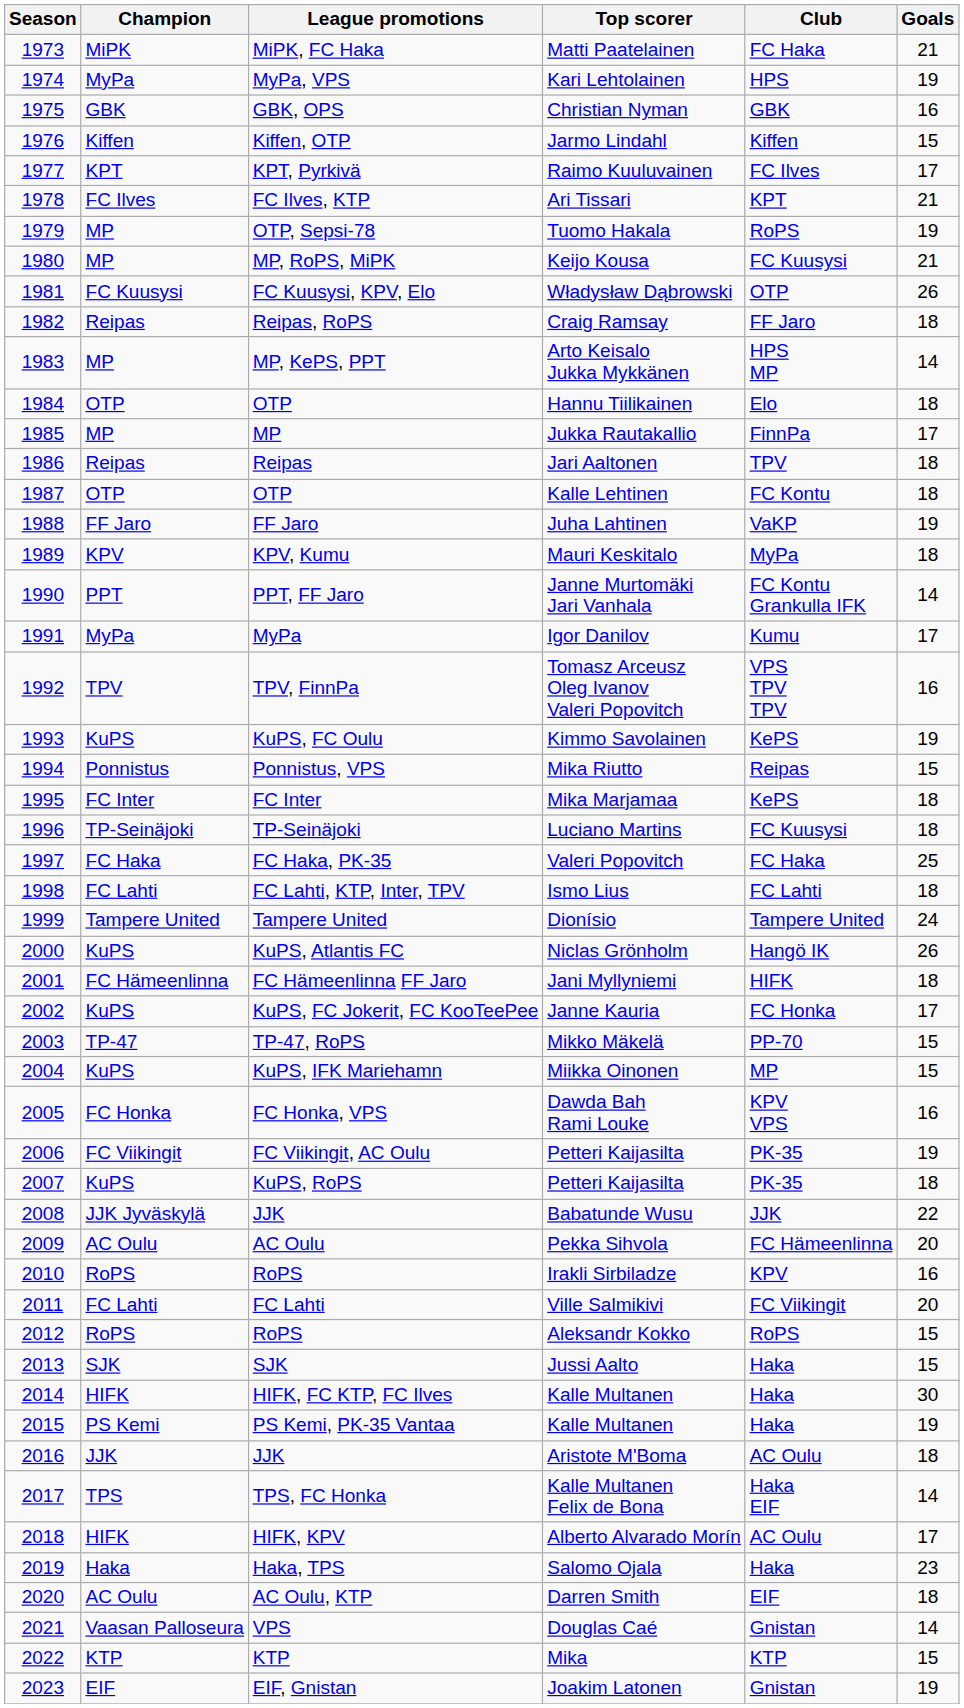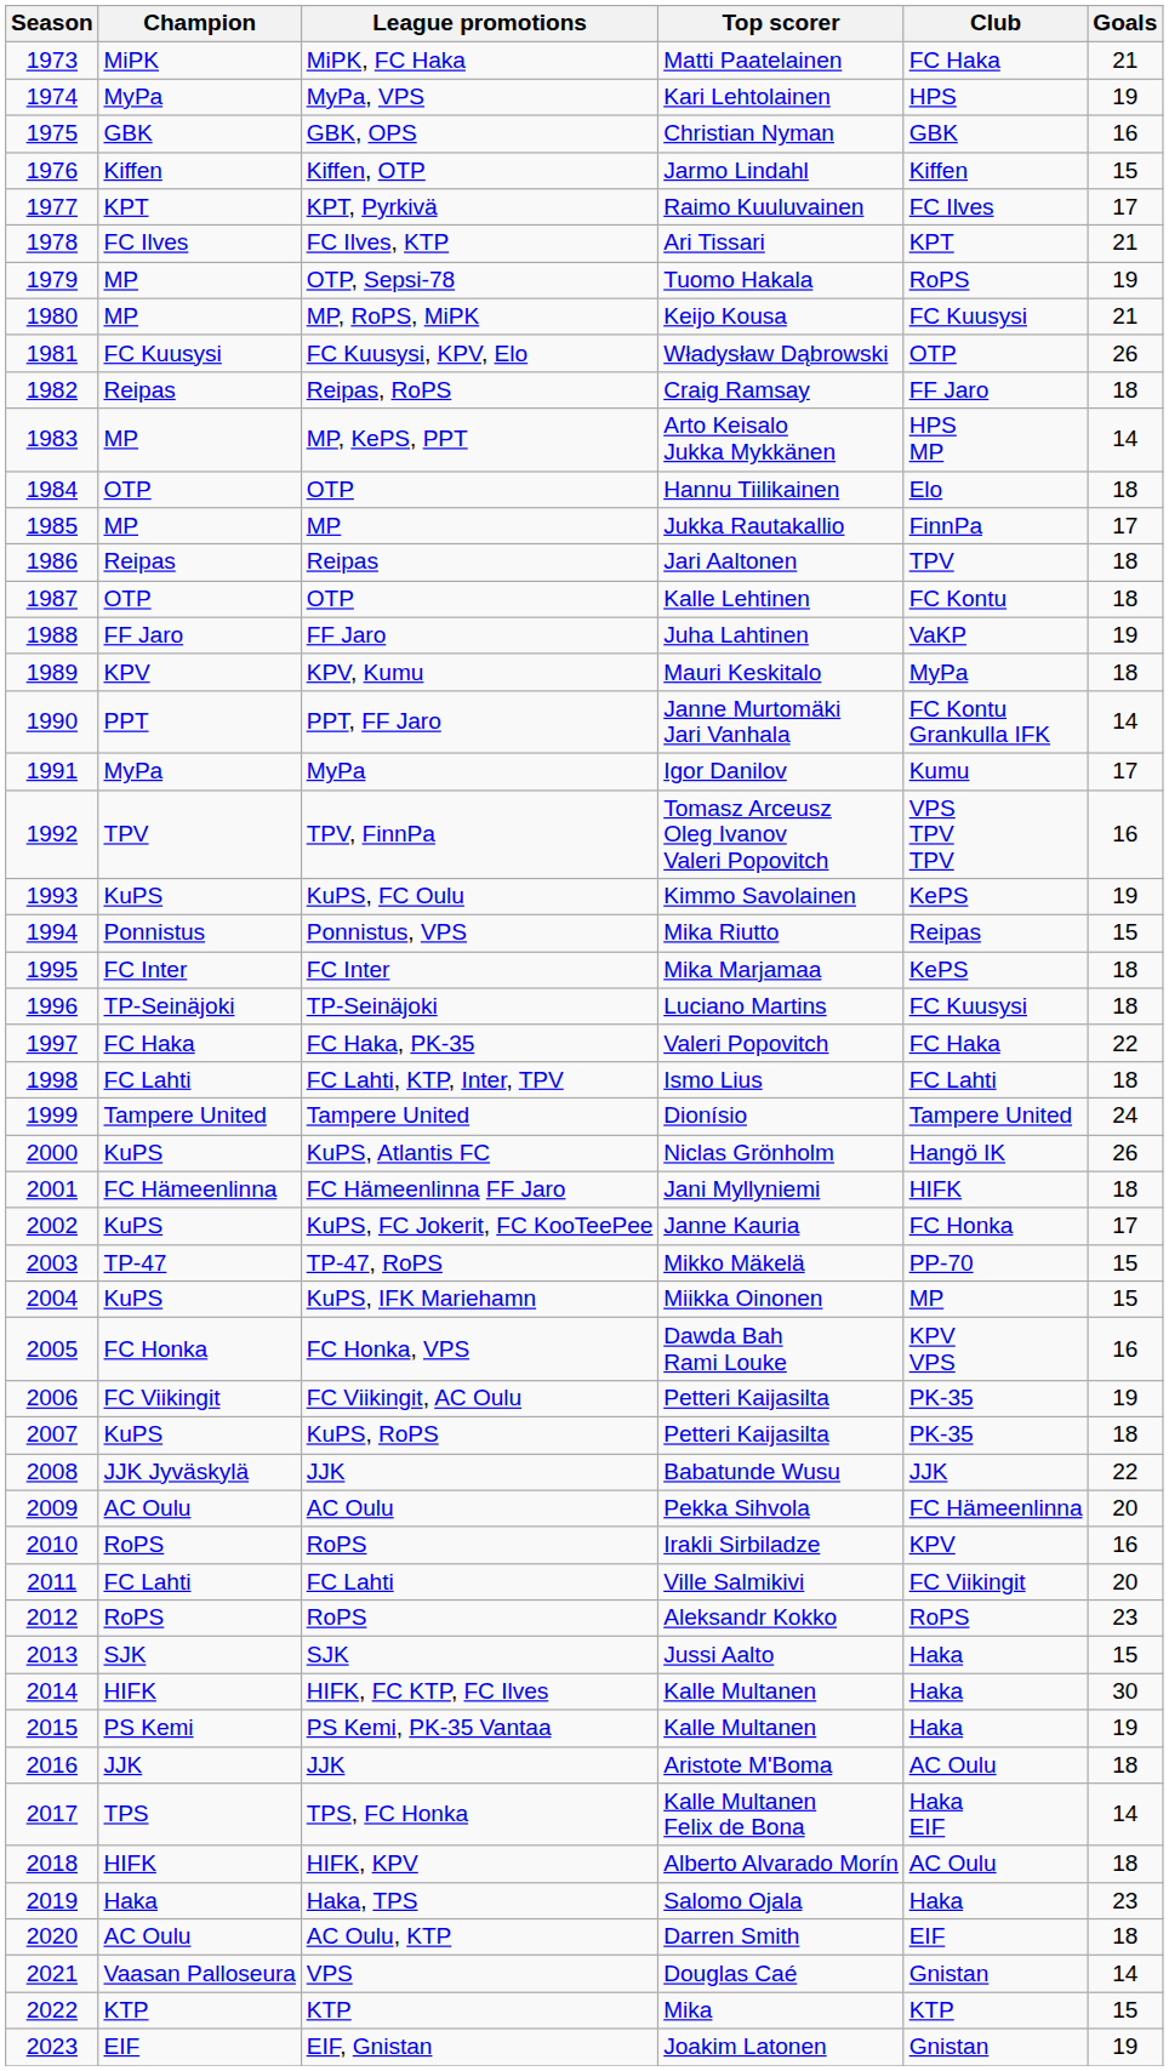 <table class="wikitable" style="margin: 0;">
 <tr>
 <th>Season</th>
 <th>Champion</th>
 <th>League promotions</th>
 <th>Top scorer</th>
 <th>Club</th>
 <th>Goals</th>
 </tr>
 <tr>
 <td align=center><a href='#'>1973</a></td>
 <td><a href='#'>MiPK</a></td>
 <td><a href='#'>MiPK</a>, <a href='#'>FC Haka</a></td>
 <td> <a href='#'>Matti Paatelainen</a></td>
 <td><a href='#'>FC Haka</a></td>
 <td align=center>21</td>
 </tr>
 <tr>
 <td align=center><a href='#'>1974</a></td>
 <td><a href='#'>MyPa</a></td>
 <td><a href='#'>MyPa</a>, <a href='#'>VPS</a></td>
 <td> <a href='#'>Kari Lehtolainen</a></td>
 <td><a href='#'>HPS</a></td>
 <td align=center>19</td>
 </tr>
 <tr>
 <td align=center><a href='#'>1975</a></td>
 <td><a href='#'>GBK</a></td>
 <td><a href='#'>GBK</a>, <a href='#'>OPS</a></td>
 <td> <a href='#'>Christian Nyman</a></td>
 <td><a href='#'>GBK</a></td>
 <td align=center>16</td>
 </tr>
 <tr>
 <td align=center><a href='#'>1976</a></td>
 <td><a href='#'>Kiffen</a></td>
 <td><a href='#'>Kiffen</a>, <a href='#'>OTP</a></td>
 <td> <a href='#'>Jarmo Lindahl</a></td>
 <td><a href='#'>Kiffen</a></td>
 <td align=center>15</td>
 </tr>
 <tr>
 <td align=center><a href='#'>1977</a></td>
 <td><a href='#'>KPT</a></td>
 <td><a href='#'>KPT</a>, <a href='#'>Pyrkivä</a></td>
 <td> <a href='#'>Raimo Kuuluvainen</a></td>
 <td><a href='#'>FC Ilves</a></td>
 <td align=center>17</td>
 </tr>
 <tr>
 <td align=center><a href='#'>1978</a></td>
 <td><a href='#'>FC Ilves</a></td>
 <td><a href='#'>FC Ilves</a>, <a href='#'>KTP</a></td>
 <td> <a href='#'>Ari Tissari</a></td>
 <td><a href='#'>KPT</a></td>
 <td align=center>21</td>
 </tr>
 <tr>
 <td align=center><a href='#'>1979</a></td>
 <td><a href='#'>MP</a></td>
 <td><a href='#'>OTP</a>, <a href='#'>Sepsi-78</a></td>
 <td> <a href='#'>Tuomo Hakala</a></td>
 <td><a href='#'>RoPS</a></td>
 <td align=center>19</td>
 </tr>
 <tr>
 <td align=center><a href='#'>1980</a></td>
 <td><a href='#'>MP</a></td>
 <td><a href='#'>MP</a>, <a href='#'>RoPS</a>, <a href='#'>MiPK</a></td>
 <td> <a href='#'>Keijo Kousa</a></td>
 <td><a href='#'>FC Kuusysi</a></td>
 <td align=center>21</td>
 </tr>
 <tr>
 <td align=center><a href='#'>1981</a></td>
 <td><a href='#'>FC Kuusysi</a></td>
 <td><a href='#'>FC Kuusysi</a>, <a href='#'>KPV</a>, <a href='#'>Elo</a></td>
 <td> <a href='#'>Władysław Dąbrowski</a></td>
 <td><a href='#'>OTP</a></td>
 <td align=center>26</td>
 </tr>
 <tr>
 <td align=center><a href='#'>1982</a></td>
 <td><a href='#'>Reipas</a></td>
 <td><a href='#'>Reipas</a>, <a href='#'>RoPS</a></td>
 <td> <a href='#'>Craig Ramsay</a></td>
 <td><a href='#'>FF Jaro</a></td>
 <td align=center>18</td>
 </tr>
 <tr>
 <td align=center><a href='#'>1983</a></td>
 <td><a href='#'>MP</a></td>
 <td><a href='#'>MP</a>, <a href='#'>KePS</a>, <a href='#'>PPT</a></td>
 <td> <a href='#'>Arto Keisalo</a> <br>  <a href='#'>Jukka Mykkänen</a></td>
 <td><a href='#'>HPS</a> <br> <a href='#'>MP</a></td>
 <td align=center>14</td>
 </tr>
 <tr>
 <td align=center><a href='#'>1984</a></td>
 <td><a href='#'>OTP</a></td>
 <td><a href='#'>OTP</a></td>
 <td> <a href='#'>Hannu Tiilikainen</a></td>
 <td><a href='#'>Elo</a></td>
 <td align=center>18</td>
 </tr>
 <tr>
 <td align=center><a href='#'>1985</a></td>
 <td><a href='#'>MP</a></td>
 <td><a href='#'>MP</a></td>
 <td> <a href='#'>Jukka Rautakallio</a></td>
 <td><a href='#'>FinnPa</a></td>
 <td align=center>17</td>
 </tr>
 <tr>
 <td align=center><a href='#'>1986</a></td>
 <td><a href='#'>Reipas</a></td>
 <td><a href='#'>Reipas</a></td>
 <td> <a href='#'>Jari Aaltonen</a></td>
 <td><a href='#'>TPV</a></td>
 <td align=center>18</td>
 </tr>
 <tr>
 <td align=center><a href='#'>1987</a></td>
 <td><a href='#'>OTP</a></td>
 <td><a href='#'>OTP</a></td>
 <td> <a href='#'>Kalle Lehtinen</a></td>
 <td><a href='#'>FC Kontu</a></td>
 <td align=center>18</td>
 </tr>
 <tr>
 <td align=center><a href='#'>1988</a></td>
 <td><a href='#'>FF Jaro</a></td>
 <td><a href='#'>FF Jaro</a></td>
 <td> <a href='#'>Juha Lahtinen</a></td>
 <td><a href='#'>VaKP</a></td>
 <td align=center>19</td>
 </tr>
 <tr>
 <td align=center><a href='#'>1989</a></td>
 <td><a href='#'>KPV</a></td>
 <td><a href='#'>KPV</a>, <a href='#'>Kumu</a></td>
 <td> <a href='#'>Mauri Keskitalo</a></td>
 <td><a href='#'>MyPa</a></td>
 <td align=center>18</td>
 </tr>
 <tr>
 <td align=center><a href='#'>1990</a></td>
 <td><a href='#'>PPT</a></td>
 <td><a href='#'>PPT</a>, <a href='#'>FF Jaro</a></td>
 <td> <a href='#'>Janne Murtomäki</a> <br>  <a href='#'>Jari Vanhala</a></td>
 <td><a href='#'>FC Kontu</a> <br> <a href='#'>Grankulla IFK</a></td>
 <td align=center>14</td>
 </tr>
 <tr>
 <td align=center><a href='#'>1991</a></td>
 <td><a href='#'>MyPa</a></td>
 <td><a href='#'>MyPa</a></td>
 <td> <a href='#'>Igor Danilov</a></td>
 <td><a href='#'>Kumu</a></td>
 <td align=center>17</td>
 </tr>
 <tr>
 <td align=center><a href='#'>1992</a></td>
 <td><a href='#'>TPV</a></td>
 <td><a href='#'>TPV</a>, <a href='#'>FinnPa</a></td>
 <td> <a href='#'>Tomasz Arceusz</a> <br>  <a href='#'>Oleg Ivanov</a> <br>  <a href='#'>Valeri Popovitch</a></td>
 <td><a href='#'>VPS</a> <br> <a href='#'>TPV</a> <br> <a href='#'>TPV</a></td>
 <td align=center>16</td>
 </tr>
 <tr>
 <td align=center><a href='#'>1993</a></td>
 <td><a href='#'>KuPS</a></td>
 <td><a href='#'>KuPS</a>, <a href='#'>FC Oulu</a></td>
 <td> <a href='#'>Kimmo Savolainen</a></td>
 <td><a href='#'>KePS</a></td>
 <td align=center>19</td>
 </tr>
 <tr>
 <td align=center><a href='#'>1994</a></td>
 <td><a href='#'>Ponnistus</a></td>
 <td><a href='#'>Ponnistus</a>, <a href='#'>VPS</a></td>
 <td> <a href='#'>Mika Riutto</a></td>
 <td><a href='#'>Reipas</a></td>
 <td align=center>15</td>
 </tr>
 <tr>
 <td align=center><a href='#'>1995</a></td>
 <td><a href='#'>FC Inter</a></td>
 <td><a href='#'>FC Inter</a></td>
 <td> <a href='#'>Mika Marjamaa</a></td>
 <td><a href='#'>KePS</a></td>
 <td align=center>18</td>
 </tr>
 <tr>
 <td align=center><a href='#'>1996</a></td>
 <td><a href='#'>TP-Seinäjoki</a></td>
 <td><a href='#'>TP-Seinäjoki</a></td>
 <td> <a href='#'>Luciano Martins</a></td>
 <td><a href='#'>FC Kuusysi</a></td>
 <td align=center>18</td>
 </tr>
 <tr>
 <td align=center><a href='#'>1997</a></td>
 <td><a href='#'>FC Haka</a></td>
 <td><a href='#'>FC Haka</a>, <a href='#'>PK-35</a></td>
 <td> <a href='#'>Valeri Popovitch</a></td>
 <td><a href='#'>FC Haka</a></td>
-<td align=center>25</td>
+<td align=center>22</td>
 </tr>
 <tr>
 <td align=center><a href='#'>1998</a></td>
 <td><a href='#'>FC Lahti</a></td>
 <td><a href='#'>FC Lahti</a>, <a href='#'>KTP</a>, <a href='#'>Inter</a>, <a href='#'>TPV</a></td>
 <td> <a href='#'>Ismo Lius</a></td>
 <td><a href='#'>FC Lahti</a></td>
 <td align=center>18</td>
 </tr>
 <tr>
 <td align=center><a href='#'>1999</a></td>
 <td><a href='#'>Tampere United</a></td>
 <td><a href='#'>Tampere United</a></td>
 <td> <a href='#'>Dionísio</a></td>
 <td><a href='#'>Tampere United</a></td>
 <td align=center>24</td>
 </tr>
 <tr>
 <td align=center><a href='#'>2000</a></td>
 <td><a href='#'>KuPS</a></td>
 <td><a href='#'>KuPS</a>, <a href='#'>Atlantis FC</a></td>
 <td> <a href='#'>Niclas Grönholm</a></td>
 <td><a href='#'>Hangö IK</a></td>
 <td align=center>26</td>
 </tr>
 <tr>
 <td align=center><a href='#'>2001</a></td>
 <td><a href='#'>FC Hämeenlinna</a></td>
 <td><a href='#'>FC Hämeenlinna</a> <a href='#'>FF Jaro</a></td>
 <td> <a href='#'>Jani Myllyniemi</a></td>
 <td><a href='#'>HIFK</a></td>
 <td align=center>18</td>
 </tr>
 <tr>
 <td align=center><a href='#'>2002</a></td>
 <td><a href='#'>KuPS</a></td>
 <td><a href='#'>KuPS</a>, <a href='#'>FC Jokerit</a>, <a href='#'>FC KooTeePee</a></td>
 <td> <a href='#'>Janne Kauria</a></td>
 <td><a href='#'>FC Honka</a></td>
 <td align=center>17</td>
 </tr>
 <tr>
 <td align=center><a href='#'>2003</a></td>
 <td><a href='#'>TP-47</a></td>
 <td><a href='#'>TP-47</a>, <a href='#'>RoPS</a></td>
 <td> <a href='#'>Mikko Mäkelä</a></td>
 <td><a href='#'>PP-70</a></td>
 <td align=center>15</td>
 </tr>
 <tr>
 <td align=center><a href='#'>2004</a></td>
 <td><a href='#'>KuPS</a></td>
 <td><a href='#'>KuPS</a>, <a href='#'>IFK Mariehamn</a></td>
 <td> <a href='#'>Miikka Oinonen</a></td>
 <td><a href='#'>MP</a></td>
 <td align=center>15</td>
 </tr>
 <tr>
 <td align=center><a href='#'>2005</a></td>
 <td><a href='#'>FC Honka</a></td>
 <td><a href='#'>FC Honka</a>, <a href='#'>VPS</a></td>
 <td> <a href='#'>Dawda Bah</a> <br>  <a href='#'>Rami Louke</a></td>
 <td><a href='#'>KPV</a> <br> <a href='#'>VPS</a></td>
 <td align=center>16</td>
 </tr>
 <tr>
 <td align=center><a href='#'>2006</a></td>
 <td><a href='#'>FC Viikingit</a></td>
 <td><a href='#'>FC Viikingit</a>, <a href='#'>AC Oulu</a></td>
 <td> <a href='#'>Petteri Kaijasilta</a></td>
 <td><a href='#'>PK-35</a></td>
 <td align=center>19</td>
 </tr>
 <tr>
 <td align=center><a href='#'>2007</a></td>
 <td><a href='#'>KuPS</a></td>
 <td><a href='#'>KuPS</a>, <a href='#'>RoPS</a></td>
 <td> <a href='#'>Petteri Kaijasilta</a></td>
 <td><a href='#'>PK-35</a></td>
 <td align=center>18</td>
 </tr>
 <tr>
 <td align=center><a href='#'>2008</a></td>
 <td><a href='#'>JJK Jyväskylä</a></td>
 <td><a href='#'>JJK</a></td>
 <td> <a href='#'>Babatunde Wusu</a></td>
 <td><a href='#'>JJK</a></td>
 <td align=center>22</td>
 </tr>
 <tr>
 <td align=center><a href='#'>2009</a></td>
 <td><a href='#'>AC Oulu</a></td>
 <td><a href='#'>AC Oulu</a></td>
 <td> <a href='#'>Pekka Sihvola</a></td>
 <td><a href='#'>FC Hämeenlinna</a></td>
 <td align=center>20</td>
 </tr>
 <tr>
 <td align=center><a href='#'>2010</a></td>
 <td><a href='#'>RoPS</a></td>
 <td><a href='#'>RoPS</a></td>
 <td> <a href='#'>Irakli Sirbiladze</a></td>
 <td><a href='#'>KPV</a></td>
 <td align=center>16</td>
 </tr>
 <tr>
 <td align=center><a href='#'>2011</a></td>
 <td><a href='#'>FC Lahti</a></td>
 <td><a href='#'>FC Lahti</a></td>
 <td> <a href='#'>Ville Salmikivi</a></td>
 <td><a href='#'>FC Viikingit</a></td>
 <td align=center>20</td>
 </tr>
 <tr>
 <td align=center><a href='#'>2012</a></td>
 <td><a href='#'>RoPS</a></td>
 <td><a href='#'>RoPS</a></td>
 <td> <a href='#'>Aleksandr Kokko</a></td>
 <td><a href='#'>RoPS</a></td>
-<td align=center>15</td>
+<td align=center>23</td>
 </tr>
 <tr>
 <td align=center><a href='#'>2013</a></td>
 <td><a href='#'>SJK</a></td>
 <td><a href='#'>SJK</a></td>
 <td> <a href='#'>Jussi Aalto</a></td>
 <td><a href='#'>Haka</a></td>
 <td align=center>15</td>
 </tr>
 <tr>
 <td align=center><a href='#'>2014</a></td>
 <td><a href='#'>HIFK</a></td>
 <td><a href='#'>HIFK</a>, <a href='#'>FC KTP</a>, <a href='#'>FC Ilves</a></td>
 <td> <a href='#'>Kalle Multanen</a></td>
 <td><a href='#'>Haka</a></td>
 <td align=center>30</td>
 </tr>
 <tr>
 <td align=center><a href='#'>2015</a></td>
 <td><a href='#'>PS Kemi</a></td>
 <td><a href='#'>PS Kemi</a>, <a href='#'>PK-35 Vantaa</a></td>
 <td> <a href='#'>Kalle Multanen</a></td>
 <td><a href='#'>Haka</a></td>
 <td align=center>19</td>
 </tr>
 <tr>
 <td align=center><a href='#'>2016</a></td>
 <td><a href='#'>JJK</a></td>
 <td><a href='#'>JJK</a></td>
 <td> <a href='#'>Aristote M'Boma</a></td>
 <td><a href='#'>AC Oulu</a></td>
 <td align=center>18</td>
 </tr>
 <tr>
 <td align=center><a href='#'>2017</a></td>
 <td><a href='#'>TPS</a></td>
 <td><a href='#'>TPS</a>, <a href='#'>FC Honka</a></td>
 <td> <a href='#'>Kalle Multanen</a> <br>  <a href='#'>Felix de Bona</a></td>
 <td><a href='#'>Haka</a> <br> <a href='#'>EIF</a></td>
 <td align=center>14</td>
 </tr>
 <tr>
 <td align=center><a href='#'>2018</a></td>
 <td><a href='#'>HIFK</a></td>
 <td><a href='#'>HIFK</a>, <a href='#'>KPV</a></td>
 <td> <a href='#'>Alberto Alvarado Morín</a></td>
 <td><a href='#'>AC Oulu</a></td>
-<td align=center>17</td>
+<td align=center>18</td>
 </tr>
 <tr>
 <td align=center><a href='#'>2019</a></td>
 <td><a href='#'>Haka</a></td>
 <td><a href='#'>Haka</a>, <a href='#'>TPS</a></td>
 <td> <a href='#'>Salomo Ojala</a></td>
 <td><a href='#'>Haka</a></td>
 <td align=center>23</td>
 </tr>
 <tr>
 <td align=center><a href='#'>2020</a></td>
 <td><a href='#'>AC Oulu</a></td>
 <td><a href='#'>AC Oulu</a>, <a href='#'>KTP</a></td>
 <td> <a href='#'>Darren Smith</a></td>
 <td><a href='#'>EIF</a></td>
 <td align=center>18</td>
 </tr>
 <tr>
 <td align=center><a href='#'>2021</a></td>
 <td><a href='#'>Vaasan Palloseura</a></td>
 <td><a href='#'>VPS</a></td>
 <td> <a href='#'>Douglas Caé</a></td>
 <td><a href='#'>Gnistan</a></td>
 <td align=center>14</td>
 </tr>
 <tr>
 <td align=center><a href='#'>2022</a></td>
 <td><a href='#'>KTP</a></td>
 <td><a href='#'>KTP</a></td>
 <td> <a href='#'>Mika</a></td>
 <td><a href='#'>KTP</a></td>
 <td align=center>15</td>
 </tr>
 <tr>
 <td align=center><a href='#'>2023</a></td>
 <td><a href='#'>EIF</a></td>
 <td><a href='#'>EIF</a>, <a href='#'>Gnistan</a></td>
 <td> <a href='#'>Joakim Latonen</a></td>
 <td><a href='#'>Gnistan</a></td>
 <td align=center>19</td>
 </tr>
 </table>
